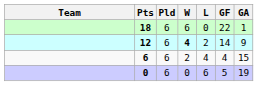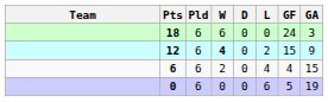 <table class="wikitable" style="text-align: center;">
 <tr>
 <th width=175>Team</th>
 <th width=20 abbr="Points">Pts</th>
 <th width=20 abbr="Played">Pld</th>
 <th width=20 abbr="Won">W</th>
+<th width=20 abbr="Drawn">D</th>
 <th width=20 abbr="Lost">L</th>
 <th width=20 abbr="Goals for">GF</th>
 <th width=20 abbr="Goals against">GA</th>
 </tr>
 <tr style="background:#ccffcc;">
 <td align=left></td>
 <td><strong>18</strong></td>
 <td>6</td>
 <td>6</td>
 <td>0</td>
-<td>22</td>
-<td>1</td>
+<td>0</td>
+<td>24</td>
+<td>3</td>
 </tr>
 <tr align=center bgcolor="#ccffff">
 <td align=left></td>
 <td><strong>12</strong></td>
 <td>6</td>
 <td><strong>4</strong></td>
+<td>0</td>
 <td>2</td>
-<td>14</td>
+<td>15</td>
 <td>9</td>
 </tr>
 <tr align=center>
 <td align=left></td>
 <td><strong>6</strong></td>
 <td>6</td>
 <td>2</td>
+<td>0</td>
 <td>4</td>
 <td>4</td>
 <td>15</td>
 </tr>
 <tr align=center bgcolor="#ccccff">
 <td align=left></td>
 <td><strong>0</strong></td>
 <td>6</td>
 <td>0</td>
+<td>0</td>
 <td>6</td>
 <td>5</td>
 <td>19</td>
 </tr>
 </table>
